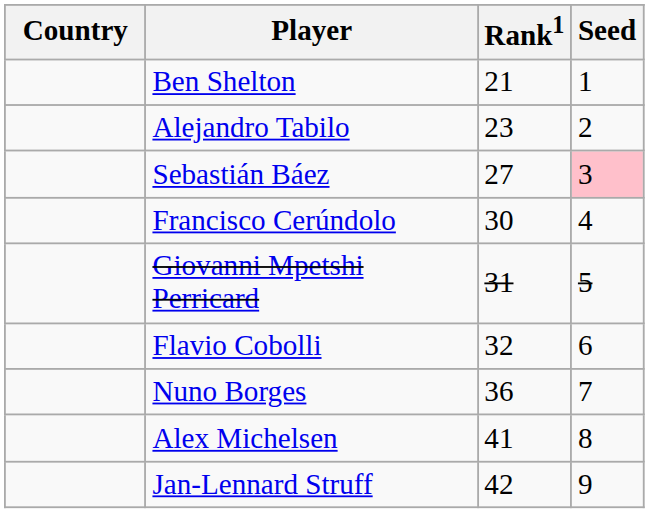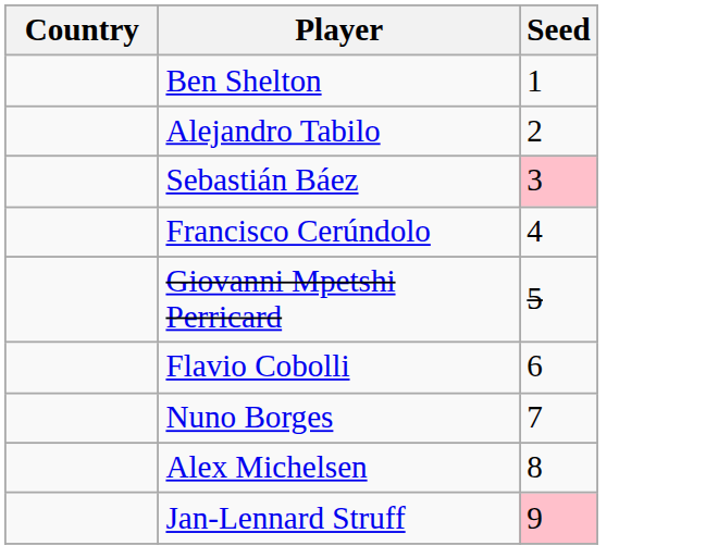 <table class="sortable wikitable">
 <tr>
 <th width=70>Country</th>
 <th width=175>Player</th>
-<th>Rank<sup>1</sup></th>
 <th>Seed</th>
 </tr>
 <tr>
 <td></td>
 <td><a href='#'>Ben Shelton</a></td>
-<td>21</td>
 <td>1</td>
 </tr>
 <tr>
 <td></td>
 <td><a href='#'>Alejandro Tabilo</a></td>
-<td>23</td>
 <td>2</td>
 </tr>
 <tr>
 <td></td>
 <td><a href='#'>Sebastián Báez</a></td>
-<td>27</td>
 <td style="background: pink;">3</td>
 </tr>
 <tr>
 <td></td>
 <td><a href='#'>Francisco Cerúndolo</a></td>
-<td>30</td>
 <td>4</td>
 </tr>
 <tr>
 <td><s> </s></td>
 <td><s><a href='#'>Giovanni Mpetshi Perricard</a></s></td>
-<td><s> 31 </s></td>
 <td><s> 5 </s></td>
 </tr>
 <tr>
 <td></td>
 <td><a href='#'>Flavio Cobolli</a></td>
-<td>32</td>
 <td>6</td>
 </tr>
 <tr>
 <td></td>
 <td><a href='#'>Nuno Borges</a></td>
-<td>36</td>
 <td>7</td>
 </tr>
 <tr>
 <td></td>
 <td><a href='#'>Alex Michelsen</a></td>
-<td>41</td>
 <td>8</td>
 </tr>
 <tr>
 <td></td>
 <td><a href='#'>Jan-Lennard Struff</a></td>
-<td>42</td>
-<td>9</td>
+<td style="background: pink;">9</td>
 </tr>
 </table>
